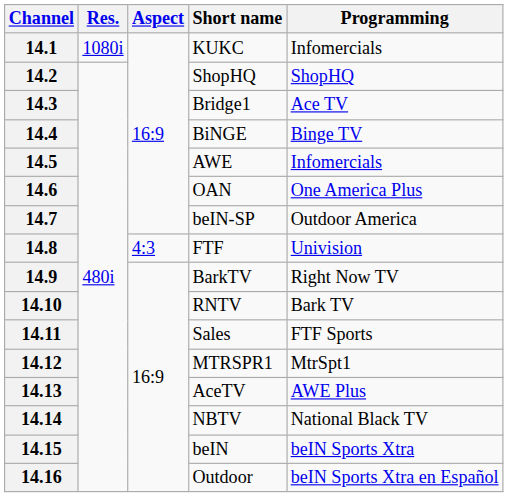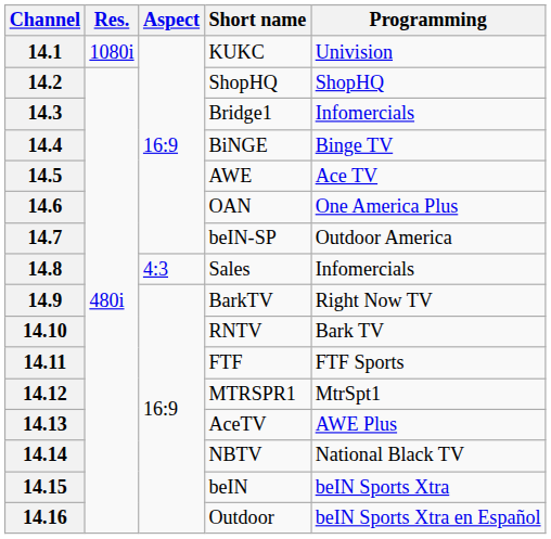 <table class="wikitable">
 <tr>
 <th><a href='#'>Channel</a></th>
 <th><a href='#'>Res.</a></th>
 <th><a href='#'>Aspect</a></th>
 <th>Short name</th>
 <th>Programming</th>
 </tr>
 <tr>
 <th scope = "row">14.1</th>
 <td><a href='#'>1080i</a></td>
 <td rowspan=7><a href='#'>16:9</a></td>
 <td>KUKC</td>
-<td>Infomercials</td>
+<td><a href='#'>Univision</a></td>
 </tr>
 <tr>
 <th scope = "row">14.2</th>
 <td rowspan=15><a href='#'>480i</a></td>
 <td>ShopHQ</td>
 <td><a href='#'>ShopHQ</a></td>
 </tr>
 <tr>
 <th scope = "row">14.3</th>
 <td>Bridge1</td>
-<td><a href='#'>Ace TV</a></td>
+<td><a href='#'>Infomercials</a></td>
 </tr>
 <tr>
 <th scope = "row">14.4</th>
 <td>BiNGE</td>
 <td><a href='#'>Binge TV</a></td>
 </tr>
 <tr>
 <th scope = "row">14.5</th>
 <td>AWE</td>
-<td><a href='#'>Infomercials</a></td>
+<td><a href='#'>Ace TV</a></td>
 </tr>
 <tr>
 <th scope = "row">14.6</th>
 <td>OAN</td>
 <td><a href='#'>One America Plus</a></td>
 </tr>
 <tr>
 <th scope = "row">14.7</th>
 <td>beIN-SP</td>
 <td>Outdoor America</td>
 </tr>
 <tr>
 <th scope = "row">14.8</th>
 <td><a href='#'>4:3</a></td>
-<td>FTF</td>
-<td><a href='#'>Univision</a></td>
+<td>Sales</td>
+<td>Infomercials</td>
 </tr>
 <tr>
 <th scope = "row">14.9</th>
 <td rowspan=8>16:9</td>
 <td>BarkTV</td>
 <td>Right Now TV</td>
 </tr>
 <tr>
 <th scope = "row">14.10</th>
 <td>RNTV</td>
 <td>Bark TV</td>
 </tr>
 <tr>
 <th scope = "row">14.11</th>
-<td>Sales</td>
+<td>FTF</td>
 <td>FTF Sports</td>
 </tr>
 <tr>
 <th scope = "row">14.12</th>
 <td>MTRSPR1</td>
 <td>MtrSpt1</td>
 </tr>
 <tr>
 <th scope = "row">14.13</th>
 <td>AceTV</td>
 <td><a href='#'>AWE Plus</a></td>
 </tr>
 <tr>
 <th scope = "row">14.14</th>
 <td>NBTV</td>
 <td>National Black TV</td>
 </tr>
 <tr>
 <th scope = "row">14.15</th>
 <td>beIN</td>
 <td><a href='#'>beIN Sports Xtra</a></td>
 </tr>
 <tr>
 <th scope = "row">14.16</th>
 <td>Outdoor</td>
 <td><a href='#'>beIN Sports Xtra en Español</a></td>
 </tr>
 </table>
